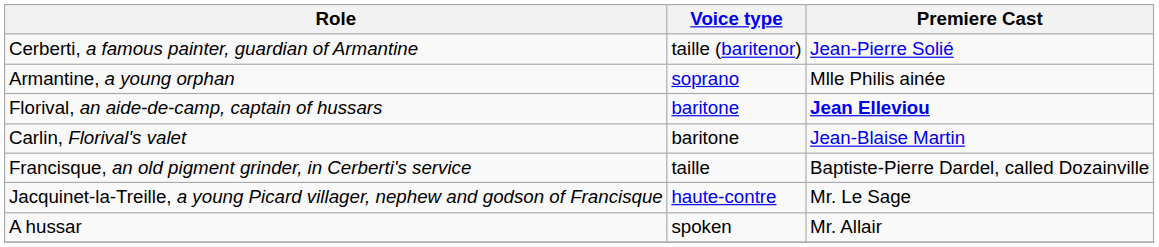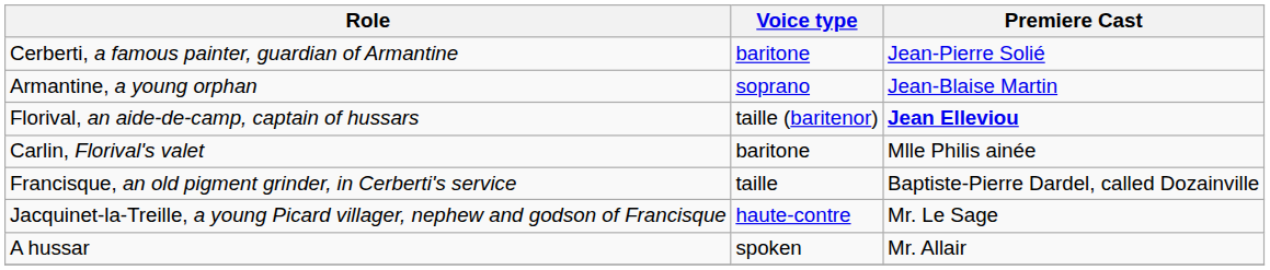 <table class="wikitable">
 <tr>
 <th>Role</th>
 <th><a href='#'>Voice type</a></th>
 <th>Premiere Cast</th>
 </tr>
 <tr>
 <td>Cerberti, <em>a famous painter, guardian of Armantine</em></td>
-<td>taille (<a href='#'>baritenor</a>)</td>
+<td><a href='#'>baritone</a></td>
 <td><a href='#'>Jean-Pierre Solié</a></td>
 </tr>
 <tr>
 <td>Armantine, <em>a young orphan</em></td>
 <td><a href='#'>soprano</a></td>
-<td>Mlle Philis ainée</td>
+<td><a href='#'>Jean-Blaise Martin</a></td>
 </tr>
 <tr>
 <td>Florival, <em>an aide-de-camp, captain of hussars</em></td>
-<td><a href='#'>baritone</a></td>
+<td>taille (<a href='#'>baritenor</a>)</td>
 <td><strong><a href='#'>Jean Elleviou</a></strong></td>
 </tr>
 <tr>
 <td>Carlin, <em>Florival's valet</em></td>
 <td>baritone</td>
-<td><a href='#'>Jean-Blaise Martin</a></td>
+<td>Mlle Philis ainée</td>
 </tr>
 <tr>
 <td>Francisque, <em>an old pigment grinder, in Cerberti's service</em></td>
 <td>taille</td>
 <td>Baptiste-Pierre Dardel, called Dozainville</td>
 </tr>
 <tr>
 <td>Jacquinet-la-Treille, <em>a young Picard villager, nephew and godson of Francisque</em></td>
 <td><a href='#'>haute-contre</a></td>
 <td>Mr. Le Sage</td>
 </tr>
 <tr>
 <td>A hussar</td>
 <td>spoken</td>
 <td>Mr. Allair</td>
 </tr>
 <tr>
 </tr>
 </table>
